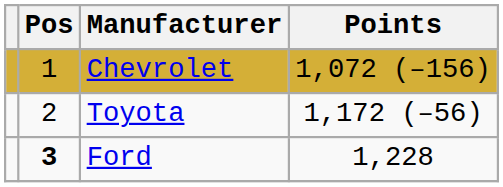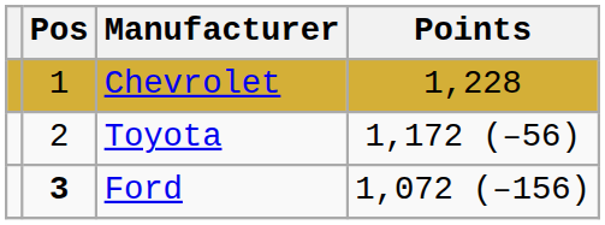 <table class="wikitable" style="font-size: 95%;">
 <tr>
 <th></th>
 <th>Pos</th>
 <th>Manufacturer</th>
 <th>Points</th>
 </tr>
 <tr style="background:#D4AF37;">
 <td align="left"></td>
 <td style="text-align:center;">1</td>
 <td><a href='#'>Chevrolet</a></td>
-<td style="text-align:center;">1,072 (–156)</td>
+<td style="text-align:center;">1,228</td>
 </tr>
 <tr>
 <td align="left"></td>
 <td style="text-align:center;">2</td>
 <td><a href='#'>Toyota</a></td>
 <td style="text-align:center;">1,172 (–56)</td>
 </tr>
 <tr>
 <td align="left"></td>
 <td style="text-align:center;"><strong>3</strong></td>
 <td><a href='#'>Ford</a></td>
-<td style="text-align:center;">1,228</td>
+<td style="text-align:center;">1,072 (–156)</td>
 </tr>
 <tr class="sortbottom">
 </tr>
 </table>
